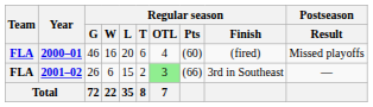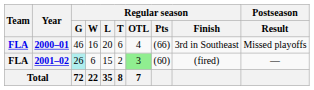 <table class="wikitable" style="font-size:95%; text-align:center;">
 <tr>
 <th rowspan="2">Team</th>
 <th rowspan="2">Year</th>
 <th colspan="7">Regular season</th>
 <th colspan="4">Postseason</th>
 </tr>
 <tr>
 <th>G</th>
 <th>W</th>
 <th>L</th>
 <th>T</th>
 <th>OTL</th>
 <th>Pts</th>
 <th>Finish</th>
 <th>Result</th>
 </tr>
 <tr>
 <th><a href='#'>FLA</a></th>
 <th><a href='#'>2000–01</a></th>
 <td>46</td>
 <td>16</td>
 <td>20</td>
 <td>6</td>
 <td>4</td>
-<td>(60)</td>
-<td>(fired)</td>
+<td>(66)</td>
+<td>3rd in Southeast</td>
 <td>Missed playoffs</td>
 </tr>
 <tr>
 <th>FLA</th>
 <th><a href='#'>2001–02</a></th>
-<td>26</td>
+<td style="background: paleturquoise;">26</td>
 <td>6</td>
 <td>15</td>
 <td>2</td>
 <td style="background: lightgreen;">3</td>
-<td>(66)</td>
-<td>3rd in Southeast</td>
+<td>(60)</td>
+<td>(fired)</td>
 <td>—</td>
 </tr>
 <tr>
 <th colspan="2">Total</th>
 <th>72</th>
 <th>22</th>
 <th>35</th>
 <th>8</th>
 <th>7</th>
 <th> </th>
 <th> </th>
 <th> </th>
 </tr>
 </table>
